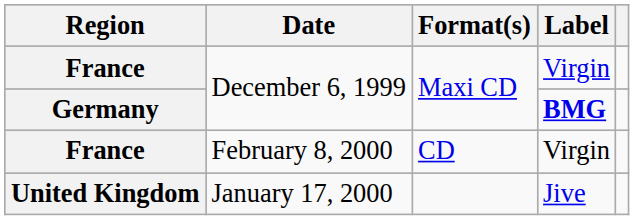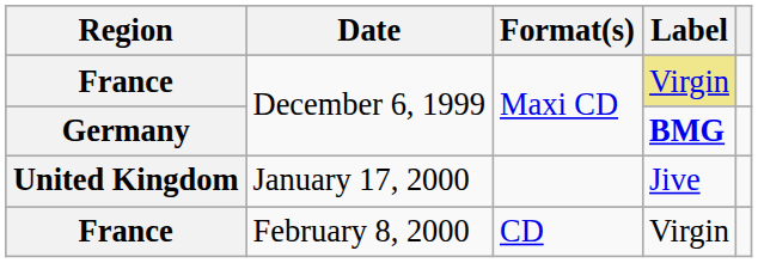 <table class="wikitable plainrowheaders">
 <tr>
 <th scope="col">Region</th>
 <th scope="col">Date</th>
 <th scope="col">Format(s)</th>
 <th scope="col">Label</th>
 <th scope="col"></th>
 </tr>
 <tr>
 <th scope="row">France</th>
 <td rowspan="2">December 6, 1999</td>
 <td rowspan="2"><a href='#'>Maxi CD</a></td>
-<td><a href='#'>Virgin</a></td>
+<td style="background: khaki;"><a href='#'>Virgin</a></td>
 <td></td>
 </tr>
 <tr>
 <th scope="row">Germany</th>
 <td><strong><a href='#'>BMG</a></strong></td>
+<td></td>
+</tr>
+<tr>
+<th scope="row">United Kingdom</th>
+<td>January 17, 2000</td>
+<td></td>
+<td><a href='#'>Jive</a></td>
 <td></td>
 </tr>
 <tr>
 <th scope="row">France</th>
 <td>February 8, 2000</td>
 <td><a href='#'>CD</a></td>
 <td>Virgin</td>
 <td></td>
 </tr>
-<tr>
-<th scope="row">United Kingdom</th>
-<td>January 17, 2000</td>
-<td></td>
-<td><a href='#'>Jive</a></td>
-<td></td>
-</tr>
 </table>
